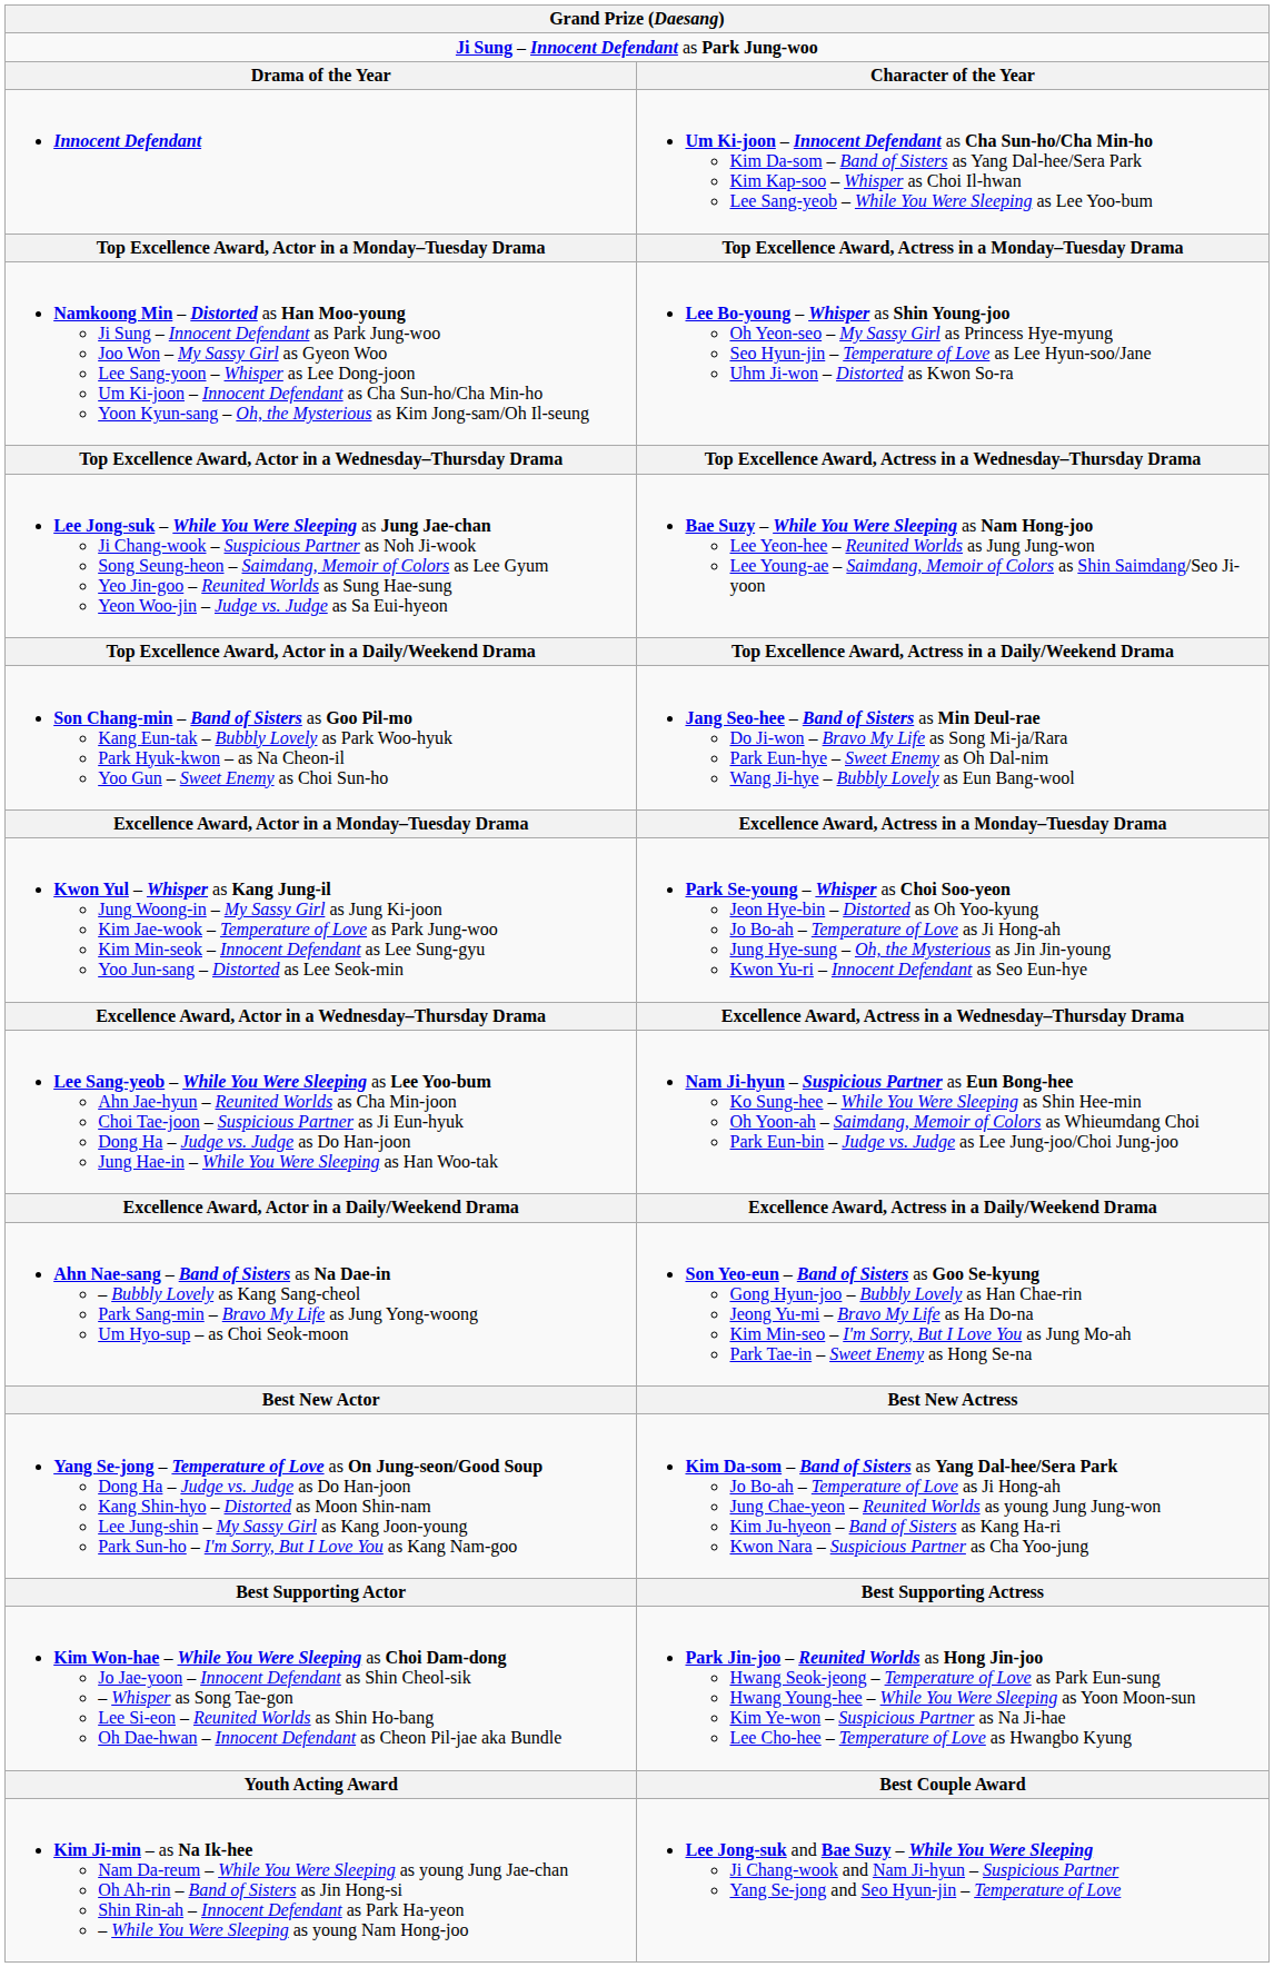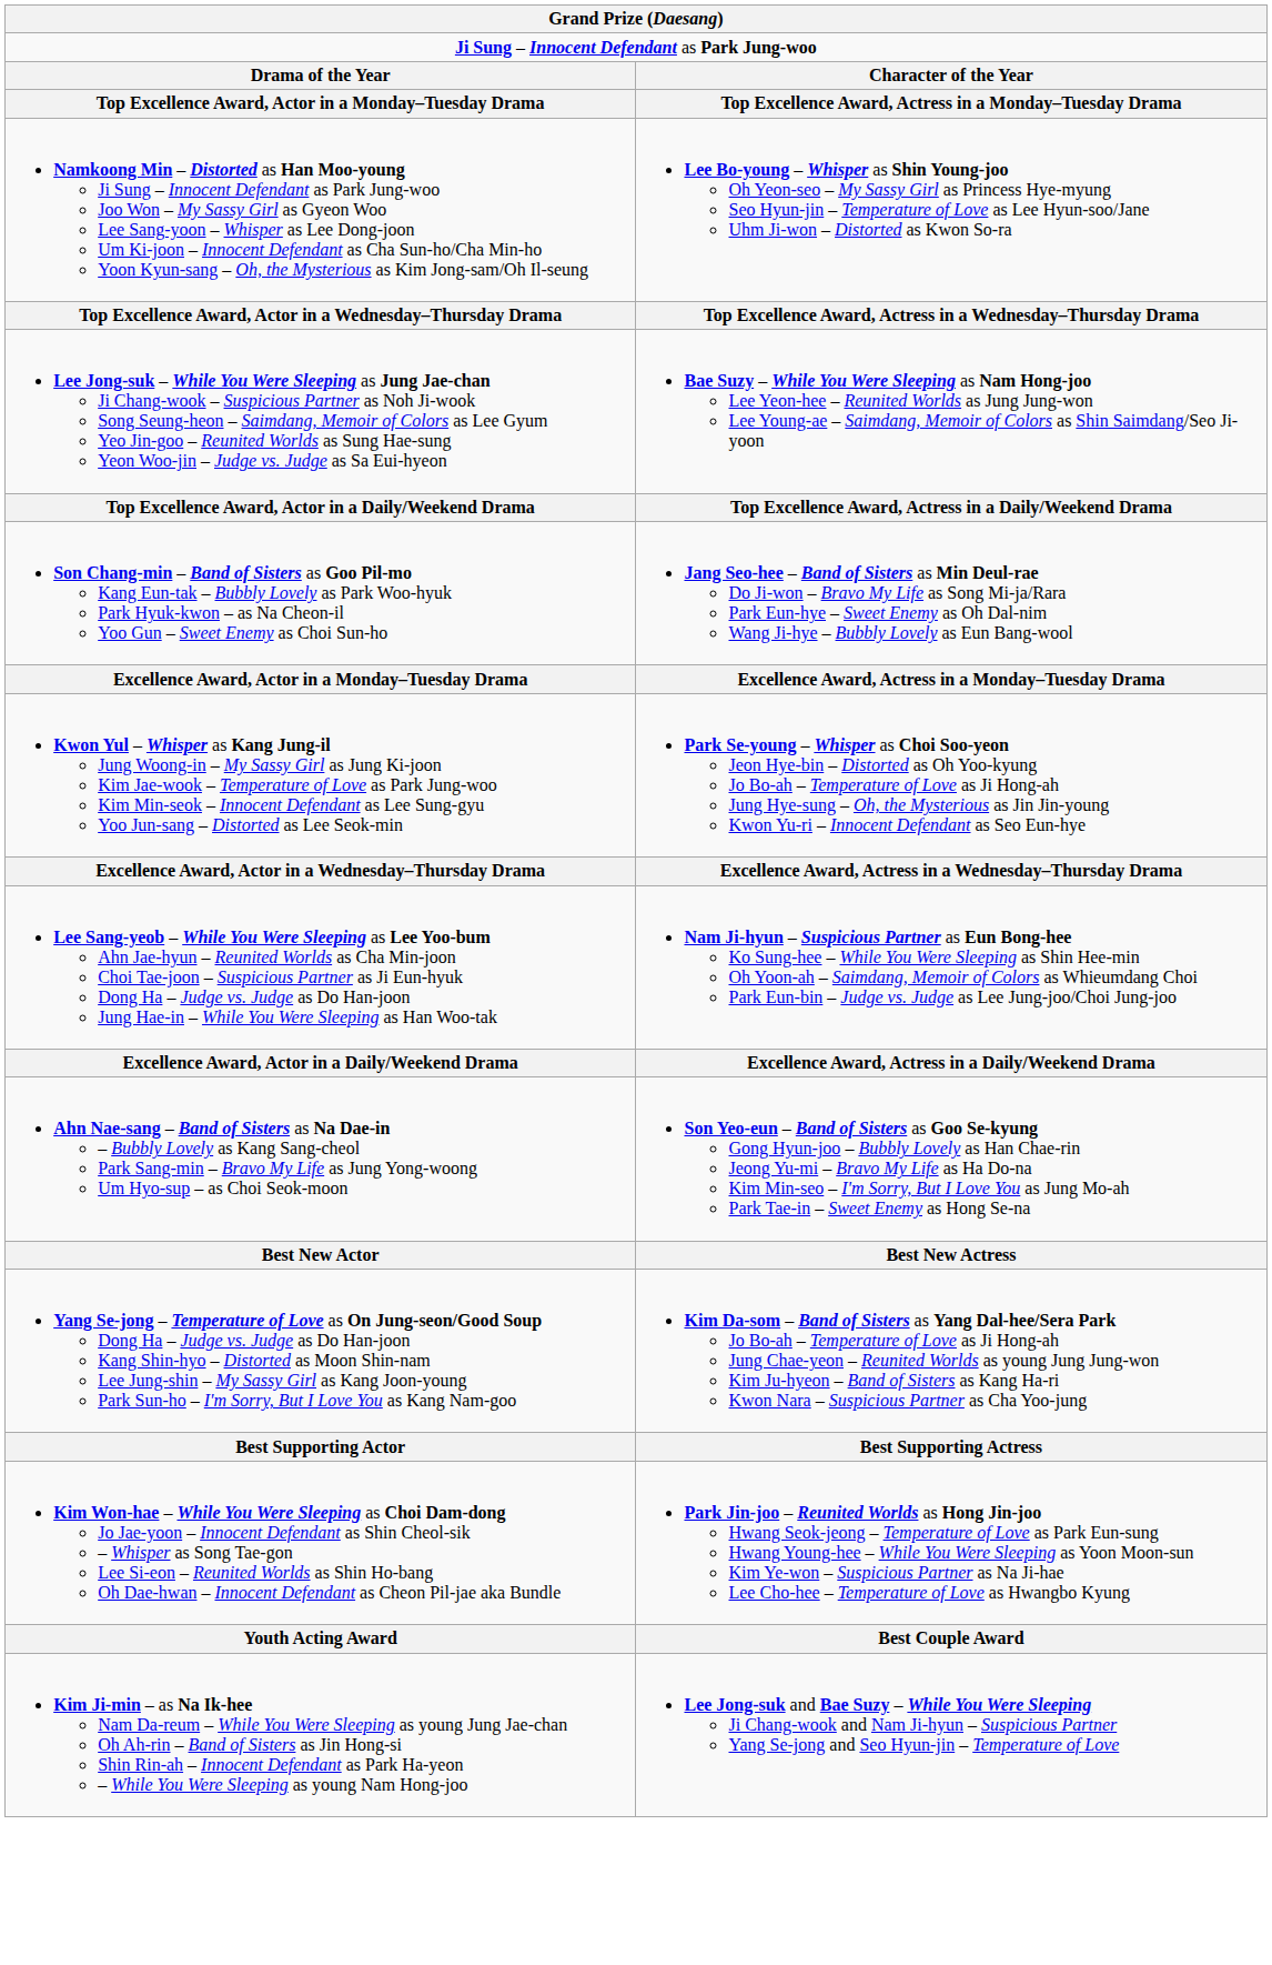 <table class="wikitable" style="width:90%;">
 <tr>
 <th colspan=2>Grand Prize (<em>Daesang</em>)</th>
 </tr>
 <tr>
 <td colspan="2" align="center"><strong><a href='#'>Ji Sung</a></strong> – <strong><em><a href='#'>Innocent Defendant</a></em></strong> as <strong>Park Jung-woo</strong></td>
 </tr>
 <tr>
 <th width="50%">Drama of the Year</th>
 <th width="50%">Character of the Year</th>
-</tr>
-<tr>
-<td valign="top"><br><ul><li><strong><em><a href='#'>Innocent Defendant</a></em></strong></li></ul></td>
-<td valign="top"><br><ul><li><strong><a href='#'>Um Ki-joon</a></strong> – <strong><em><a href='#'>Innocent Defendant</a></em></strong> as <strong>Cha Sun-ho/Cha Min-ho</strong><ul><li><a href='#'>Kim Da-som</a> – <em><a href='#'>Band of Sisters</a></em> as Yang Dal-hee/Sera Park</li><li><a href='#'>Kim Kap-soo</a> – <em><a href='#'>Whisper</a></em> as Choi Il-hwan</li><li><a href='#'>Lee Sang-yeob</a> – <em><a href='#'>While You Were Sleeping</a></em> as Lee Yoo-bum</li></ul></li></ul></td>
 </tr>
 <tr>
 <th>Top Excellence Award, Actor in a Monday–Tuesday Drama</th>
 <th>Top Excellence Award, Actress in a Monday–Tuesday Drama</th>
 </tr>
 <tr>
 <td valign="top"><br><ul><li><strong><a href='#'>Namkoong Min</a></strong> – <strong><em><a href='#'>Distorted</a></em></strong> as <strong>Han Moo-young</strong><ul><li><a href='#'>Ji Sung</a> – <em><a href='#'>Innocent Defendant</a></em> as Park Jung-woo</li><li><a href='#'>Joo Won</a> – <em><a href='#'>My Sassy Girl</a></em> as Gyeon Woo</li><li><a href='#'>Lee Sang-yoon</a> – <em><a href='#'>Whisper</a></em> as Lee Dong-joon</li><li><a href='#'>Um Ki-joon</a> – <em><a href='#'>Innocent Defendant</a></em> as Cha Sun-ho/Cha Min-ho</li><li><a href='#'>Yoon Kyun-sang</a> – <em><a href='#'>Oh, the Mysterious</a></em> as Kim Jong-sam/Oh Il-seung</li></ul></li></ul></td>
 <td valign="top"><br><ul><li><strong><a href='#'>Lee Bo-young</a></strong> – <strong><em><a href='#'>Whisper</a></em></strong> as <strong>Shin Young-joo</strong><ul><li><a href='#'>Oh Yeon-seo</a> – <em><a href='#'>My Sassy Girl</a></em> as Princess Hye-myung</li><li><a href='#'>Seo Hyun-jin</a> – <em><a href='#'>Temperature of Love</a></em> as Lee Hyun-soo/Jane</li><li><a href='#'>Uhm Ji-won</a> – <em><a href='#'>Distorted</a></em> as Kwon So-ra</li></ul></li></ul></td>
 </tr>
 <tr>
 <th>Top Excellence Award, Actor in a Wednesday–Thursday Drama</th>
 <th>Top Excellence Award, Actress in a Wednesday–Thursday Drama</th>
 </tr>
 <tr>
 <td valign="top"><br><ul><li><strong><a href='#'>Lee Jong-suk</a></strong> – <strong><em><a href='#'>While You Were Sleeping</a></em></strong> as <strong>Jung Jae-chan</strong><ul><li><a href='#'>Ji Chang-wook</a> – <em><a href='#'>Suspicious Partner</a></em> as Noh Ji-wook</li><li><a href='#'>Song Seung-heon</a> – <em><a href='#'>Saimdang, Memoir of Colors</a></em> as Lee Gyum</li><li><a href='#'>Yeo Jin-goo</a> – <em><a href='#'>Reunited Worlds</a></em> as Sung Hae-sung</li><li><a href='#'>Yeon Woo-jin</a> – <em><a href='#'>Judge vs. Judge</a></em> as Sa Eui-hyeon</li></ul></li></ul></td>
 <td valign="top"><br><ul><li><strong><a href='#'>Bae Suzy</a></strong> – <strong><em><a href='#'>While You Were Sleeping</a></em></strong> as <strong>Nam Hong-joo</strong><ul><li><a href='#'>Lee Yeon-hee</a> – <em><a href='#'>Reunited Worlds</a></em> as Jung Jung-won</li><li><a href='#'>Lee Young-ae</a> – <em><a href='#'>Saimdang, Memoir of Colors</a></em> as <a href='#'>Shin Saimdang</a>/Seo Ji-yoon</li></ul></li></ul></td>
 </tr>
 <tr>
 <th>Top Excellence Award, Actor in a Daily/Weekend Drama</th>
 <th>Top Excellence Award, Actress in a Daily/Weekend Drama</th>
 </tr>
 <tr>
 <td valign="top"><br><ul><li><strong><a href='#'>Son Chang-min</a></strong> – <strong><em><a href='#'>Band of Sisters</a></em></strong> as <strong>Goo Pil-mo</strong><ul><li><a href='#'>Kang Eun-tak</a> – <em><a href='#'>Bubbly Lovely</a></em> as Park Woo-hyuk</li><li><a href='#'>Park Hyuk-kwon</a> – <em></em> as Na Cheon-il</li><li><a href='#'>Yoo Gun</a> – <em><a href='#'>Sweet Enemy</a></em> as Choi Sun-ho</li></ul></li></ul></td>
 <td valign="top"><br><ul><li><strong><a href='#'>Jang Seo-hee</a></strong> – <strong><em><a href='#'>Band of Sisters</a></em></strong> as <strong>Min Deul-rae</strong><ul><li><a href='#'>Do Ji-won</a> – <em><a href='#'>Bravo My Life</a></em> as Song Mi-ja/Rara</li><li><a href='#'>Park Eun-hye</a> – <em><a href='#'>Sweet Enemy</a></em> as Oh Dal-nim</li><li><a href='#'>Wang Ji-hye</a> – <em><a href='#'>Bubbly Lovely</a></em> as Eun Bang-wool</li></ul></li></ul></td>
 </tr>
 <tr>
 <th>Excellence Award, Actor in a Monday–Tuesday Drama</th>
 <th>Excellence Award, Actress in a Monday–Tuesday Drama</th>
 </tr>
 <tr>
 <td valign="top"><br><ul><li><strong><a href='#'>Kwon Yul</a></strong> – <strong><em><a href='#'>Whisper</a></em></strong> as <strong>Kang Jung-il</strong><ul><li><a href='#'>Jung Woong-in</a> – <em><a href='#'>My Sassy Girl</a></em> as Jung Ki-joon</li><li><a href='#'>Kim Jae-wook</a> – <em><a href='#'>Temperature of Love</a></em> as Park Jung-woo</li><li><a href='#'>Kim Min-seok</a> – <em><a href='#'>Innocent Defendant</a></em> as Lee Sung-gyu</li><li><a href='#'>Yoo Jun-sang</a> – <em><a href='#'>Distorted</a></em> as Lee Seok-min</li></ul></li></ul></td>
 <td valign="top"><br><ul><li><strong><a href='#'>Park Se-young</a></strong> – <strong><em><a href='#'>Whisper</a></em></strong> as <strong>Choi Soo-yeon</strong><ul><li><a href='#'>Jeon Hye-bin</a> – <em><a href='#'>Distorted</a></em> as Oh Yoo-kyung</li><li><a href='#'>Jo Bo-ah</a> – <em><a href='#'>Temperature of Love</a></em> as Ji Hong-ah</li><li><a href='#'>Jung Hye-sung</a> – <em><a href='#'>Oh, the Mysterious</a></em> as Jin Jin-young</li><li><a href='#'>Kwon Yu-ri</a> – <em><a href='#'>Innocent Defendant</a></em> as Seo Eun-hye</li></ul></li></ul></td>
 </tr>
 <tr>
 <th>Excellence Award, Actor in a Wednesday–Thursday Drama</th>
 <th>Excellence Award, Actress in a Wednesday–Thursday Drama</th>
 </tr>
 <tr>
 <td valign="top"><br><ul><li><strong><a href='#'>Lee Sang-yeob</a></strong> – <strong><em><a href='#'>While You Were Sleeping</a></em></strong> as <strong>Lee Yoo-bum</strong><ul><li><a href='#'>Ahn Jae-hyun</a> – <em><a href='#'>Reunited Worlds</a></em> as Cha Min-joon</li><li><a href='#'>Choi Tae-joon</a> – <em><a href='#'>Suspicious Partner</a></em> as Ji Eun-hyuk</li><li><a href='#'>Dong Ha</a> – <em><a href='#'>Judge vs. Judge</a></em> as Do Han-joon</li><li><a href='#'>Jung Hae-in</a> – <em><a href='#'>While You Were Sleeping</a></em> as Han Woo-tak</li></ul></li></ul></td>
 <td valign="top"><br><ul><li><strong><a href='#'>Nam Ji-hyun</a></strong> – <strong><em><a href='#'>Suspicious Partner</a></em></strong> as <strong>Eun Bong-hee</strong><ul><li><a href='#'>Ko Sung-hee</a> – <em><a href='#'>While You Were Sleeping</a></em> as Shin Hee-min</li><li><a href='#'>Oh Yoon-ah</a> – <em><a href='#'>Saimdang, Memoir of Colors</a></em> as Whieumdang Choi</li><li><a href='#'>Park Eun-bin</a> – <em><a href='#'>Judge vs. Judge</a></em> as Lee Jung-joo/Choi Jung-joo</li></ul></li></ul></td>
 </tr>
 <tr>
 <th>Excellence Award, Actor in a Daily/Weekend Drama</th>
 <th>Excellence Award, Actress in a Daily/Weekend Drama</th>
 </tr>
 <tr>
 <td valign="top"><br><ul><li><strong><a href='#'>Ahn Nae-sang</a></strong> – <strong><em><a href='#'>Band of Sisters</a></em></strong> as <strong>Na Dae-in</strong><ul><li> – <em><a href='#'>Bubbly Lovely</a></em> as Kang Sang-cheol</li><li><a href='#'>Park Sang-min</a> – <em><a href='#'>Bravo My Life</a></em> as Jung Yong-woong</li><li><a href='#'>Um Hyo-sup</a> – <em></em> as Choi Seok-moon</li></ul></li></ul></td>
 <td valign="top"><br><ul><li><strong><a href='#'>Son Yeo-eun</a></strong> – <strong><em><a href='#'>Band of Sisters</a></em></strong> as <strong>Goo Se-kyung</strong><ul><li><a href='#'>Gong Hyun-joo</a> – <em><a href='#'>Bubbly Lovely</a></em> as Han Chae-rin</li><li><a href='#'>Jeong Yu-mi</a> – <em><a href='#'>Bravo My Life</a></em> as Ha Do-na</li><li><a href='#'>Kim Min-seo</a> – <em><a href='#'>I'm Sorry, But I Love You</a></em> as Jung Mo-ah</li><li><a href='#'>Park Tae-in</a> – <em><a href='#'>Sweet Enemy</a></em> as Hong Se-na</li></ul></li></ul></td>
 </tr>
 <tr>
 <th>Best New Actor</th>
 <th>Best New Actress</th>
 </tr>
 <tr>
 <td valign="top"><br><ul><li><strong><a href='#'>Yang Se-jong</a></strong> – <strong><em><a href='#'>Temperature of Love</a></em></strong> as <strong>On Jung-seon/Good Soup</strong><ul><li><a href='#'>Dong Ha</a> – <em><a href='#'>Judge vs. Judge</a></em> as Do Han-joon</li><li><a href='#'>Kang Shin-hyo</a> – <em><a href='#'>Distorted</a></em> as Moon Shin-nam</li><li><a href='#'>Lee Jung-shin</a> – <em><a href='#'>My Sassy Girl</a></em> as Kang Joon-young</li><li><a href='#'>Park Sun-ho</a> – <em><a href='#'>I'm Sorry, But I Love You</a></em> as Kang Nam-goo</li></ul></li></ul></td>
 <td valign="top"><br><ul><li><strong><a href='#'>Kim Da-som</a></strong> – <strong><em><a href='#'>Band of Sisters</a></em></strong> as <strong>Yang Dal-hee/Sera Park</strong><ul><li><a href='#'>Jo Bo-ah</a> – <em><a href='#'>Temperature of Love</a></em> as Ji Hong-ah</li><li><a href='#'>Jung Chae-yeon</a> – <em><a href='#'>Reunited Worlds</a></em> as young Jung Jung-won</li><li><a href='#'>Kim Ju-hyeon</a> – <em><a href='#'>Band of Sisters</a></em> as Kang Ha-ri</li><li><a href='#'>Kwon Nara</a> – <em><a href='#'>Suspicious Partner</a></em> as Cha Yoo-jung</li></ul></li></ul></td>
 </tr>
 <tr>
 <th>Best Supporting Actor</th>
 <th>Best Supporting Actress</th>
 </tr>
 <tr>
 <td valign="top"><br><ul><li><strong><a href='#'>Kim Won-hae</a></strong> – <strong><em><a href='#'>While You Were Sleeping</a></em></strong> as <strong>Choi Dam-dong</strong><ul><li><a href='#'>Jo Jae-yoon</a> – <em><a href='#'>Innocent Defendant</a></em> as Shin Cheol-sik</li><li> – <em><a href='#'>Whisper</a></em> as Song Tae-gon</li><li><a href='#'>Lee Si-eon</a> – <em><a href='#'>Reunited Worlds</a></em> as Shin Ho-bang</li><li><a href='#'>Oh Dae-hwan</a> – <em><a href='#'>Innocent Defendant</a></em> as Cheon Pil-jae aka Bundle</li></ul></li></ul></td>
 <td valign="top"><br><ul><li><strong><a href='#'>Park Jin-joo</a></strong> – <strong><em><a href='#'>Reunited Worlds</a></em></strong> as <strong>Hong Jin-joo</strong><ul><li><a href='#'>Hwang Seok-jeong</a> – <em><a href='#'>Temperature of Love</a></em> as Park Eun-sung</li><li><a href='#'>Hwang Young-hee</a> – <em><a href='#'>While You Were Sleeping</a></em> as Yoon Moon-sun</li><li><a href='#'>Kim Ye-won</a> – <em><a href='#'>Suspicious Partner</a></em> as Na Ji-hae</li><li><a href='#'>Lee Cho-hee</a> – <em><a href='#'>Temperature of Love</a></em> as Hwangbo Kyung</li></ul></li></ul></td>
 </tr>
 <tr>
 <th>Youth Acting Award</th>
 <th>Best Couple Award</th>
 </tr>
 <tr>
 <td valign="top"><br><ul><li><strong><a href='#'>Kim Ji-min</a></strong> – <strong><em></em></strong> as <strong>Na Ik-hee</strong><ul><li><a href='#'>Nam Da-reum</a> – <em><a href='#'>While You Were Sleeping</a></em> as young Jung Jae-chan</li><li><a href='#'>Oh Ah-rin</a> – <em><a href='#'>Band of Sisters</a></em> as Jin Hong-si</li><li><a href='#'>Shin Rin-ah</a> – <em><a href='#'>Innocent Defendant</a></em> as Park Ha-yeon</li><li> – <em><a href='#'>While You Were Sleeping</a></em> as young Nam Hong-joo</li></ul></li></ul></td>
 <td valign="top"><br><ul><li><strong><a href='#'>Lee Jong-suk</a></strong> and <strong><a href='#'>Bae Suzy</a></strong> – <strong><em><a href='#'>While You Were Sleeping</a></em></strong><ul><li><a href='#'>Ji Chang-wook</a> and <a href='#'>Nam Ji-hyun</a> – <em><a href='#'>Suspicious Partner</a></em></li><li><a href='#'>Yang Se-jong</a> and <a href='#'>Seo Hyun-jin</a> – <em><a href='#'>Temperature of Love</a></em></li></ul></li></ul></td>
 </tr>
 </table>
